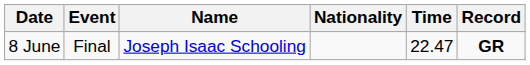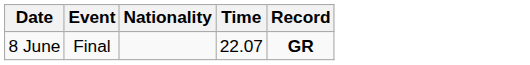 <table class="wikitable" style="text-align:center;">
 <tr>
 <th>Date</th>
 <th>Event</th>
-<th>Name</th>
 <th>Nationality</th>
 <th>Time</th>
 <th>Record</th>
 </tr>
 <tr>
 <td>8 June</td>
 <td>Final</td>
-<td align=left><a href='#'>Joseph Isaac Schooling</a></td>
 <td align=left></td>
-<td>22.47</td>
+<td>22.07</td>
 <td align=center><strong>GR</strong></td>
 </tr>
 </table>
